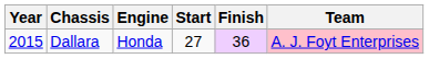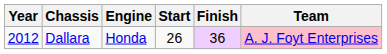 <table class="wikitable" style="font-size: 95%;">
 <tr>
 <th>Year</th>
 <th>Chassis</th>
 <th>Engine</th>
 <th>Start</th>
 <th>Finish</th>
 <th>Team</th>
 </tr>
 <tr>
-<td><a href='#'>2015</a></td>
+<td><a href='#'>2012</a></td>
 <td><a href='#'>Dallara</a></td>
 <td><a href='#'>Honda</a></td>
-<td align=center>27</td>
+<td align=center>26</td>
 <td align=center style="background:#EFCFFF;">36</td>
 <td style="background: pink;"><a href='#'>A. J. Foyt Enterprises</a></td>
 </tr>
 </table>
